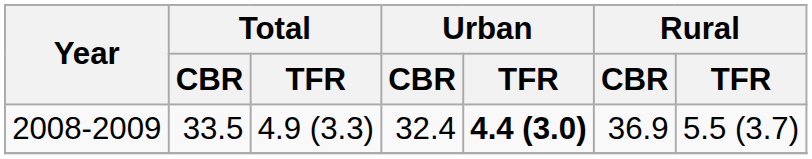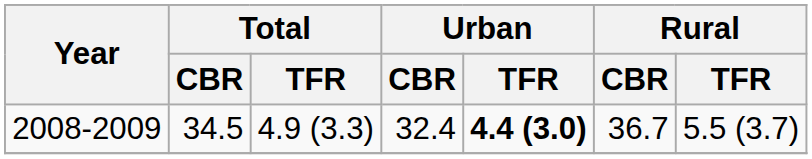 <table class="wikitable">
 <tr>
 <th rowspan=2>Year</th>
 <th colspan=2>Total</th>
 <th colspan=2>Urban</th>
 <th colspan=2>Rural</th>
 </tr>
 <tr>
 <th>CBR</th>
 <th>TFR</th>
 <th>CBR</th>
 <th>TFR</th>
 <th>CBR</th>
 <th>TFR</th>
 </tr>
 <tr>
 <td>2008-2009</td>
-<td style="text-align:right;">33.5</td>
+<td style="text-align:right;">34.5</td>
 <td style="text-align:right;">4.9 (3.3)</td>
 <td style="text-align:right;">32.4</td>
 <td style="text-align:right;"><strong>4.4 (3.0)</strong></td>
-<td style="text-align:right;">36.9</td>
+<td style="text-align:right;">36.7</td>
 <td style="text-align:right;">5.5 (3.7)</td>
 </tr>
 <tr>
 </tr>
 </table>
